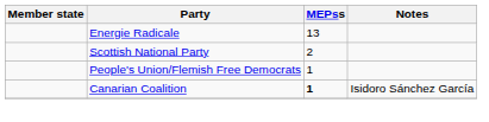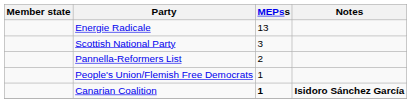 <table class="wikitable sortable">
 <tr>
 <th>Member state</th>
 <th>Party</th>
 <th><a href='#'>MEPs</a>s</th>
 <th>Notes</th>
 </tr>
 <tr>
 <td></td>
 <td><a href='#'>Energie Radicale</a></td>
 <td>13</td>
 <td></td>
 </tr>
 <tr>
 <td></td>
 <td><a href='#'>Scottish National Party</a></td>
+<td>3</td>
+<td></td>
+</tr>
+<tr>
+<td></td>
+<td><a href='#'>Pannella-Reformers List</a></td>
 <td>2</td>
 <td></td>
 </tr>
 <tr>
 <td></td>
 <td><a href='#'>People's Union/Flemish Free Democrats</a></td>
 <td>1</td>
 <td></td>
 </tr>
 <tr>
 <td></td>
 <td><a href='#'>Canarian Coalition</a></td>
 <td><strong>1</strong></td>
-<td>Isidoro Sánchez García</td>
+<td><strong>Isidoro Sánchez García</strong></td>
 </tr>
 <tr>
 </tr>
 </table>
